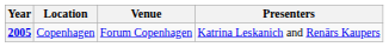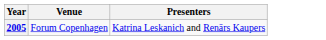 <table class="wikitable plainrowheaders">
 <tr>
 <th>Year</th>
-<th>Location</th>
 <th>Venue</th>
 <th>Presenters</th>
 </tr>
 <tr>
 <th scope="row"><a href='#'>2005</a></th>
-<td><a href='#'>Copenhagen</a></td>
 <td><a href='#'>Forum Copenhagen</a></td>
 <td><a href='#'>Katrina Leskanich</a> and <a href='#'>Renārs Kaupers</a></td>
 </tr>
 </table>
